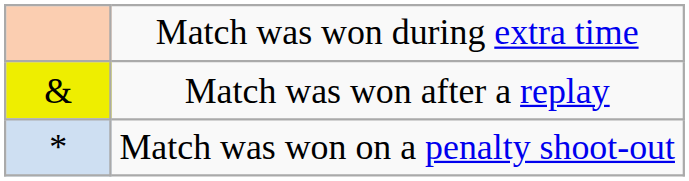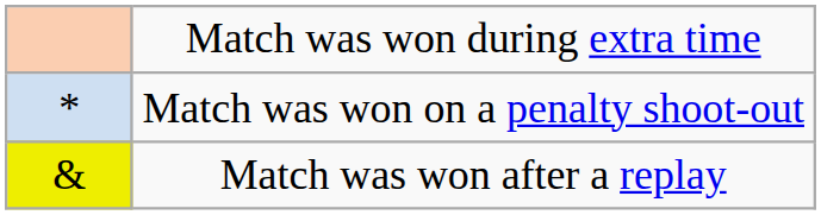 <table class="wikitable" style="text-align:center">
 <tr>
 <td width="40px" bgcolor="#FBCEB1"></td>
 <td>Match was won during <a href='#'>extra time</a></td>
 </tr>
 <tr>
+<td width="40px" bgcolor="#cedff2">*</td>
+<td>Match was won on a <a href='#'>penalty shoot-out</a></td>
+</tr>
+<tr>
 <td width="40px" bgcolor="#eeee00">&</td>
 <td>Match was won after a <a href='#'>replay</a></td>
 </tr>
-<tr>
-<td width="40px" bgcolor="#cedff2">*</td>
-<td>Match was won on a <a href='#'>penalty shoot-out</a></td>
-</tr>
 </table>
